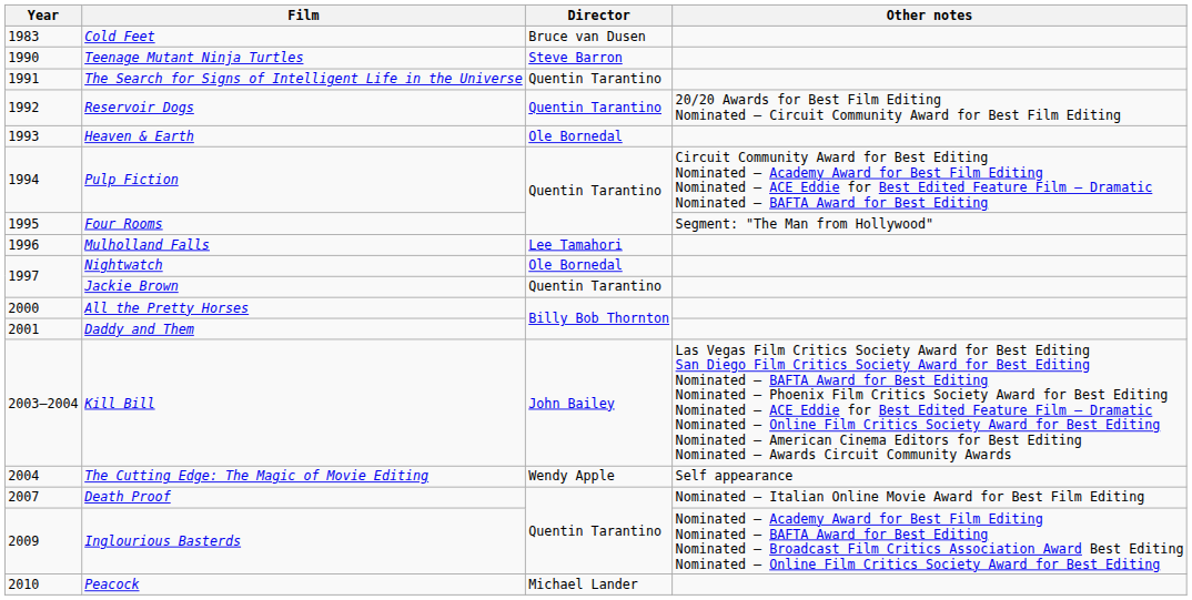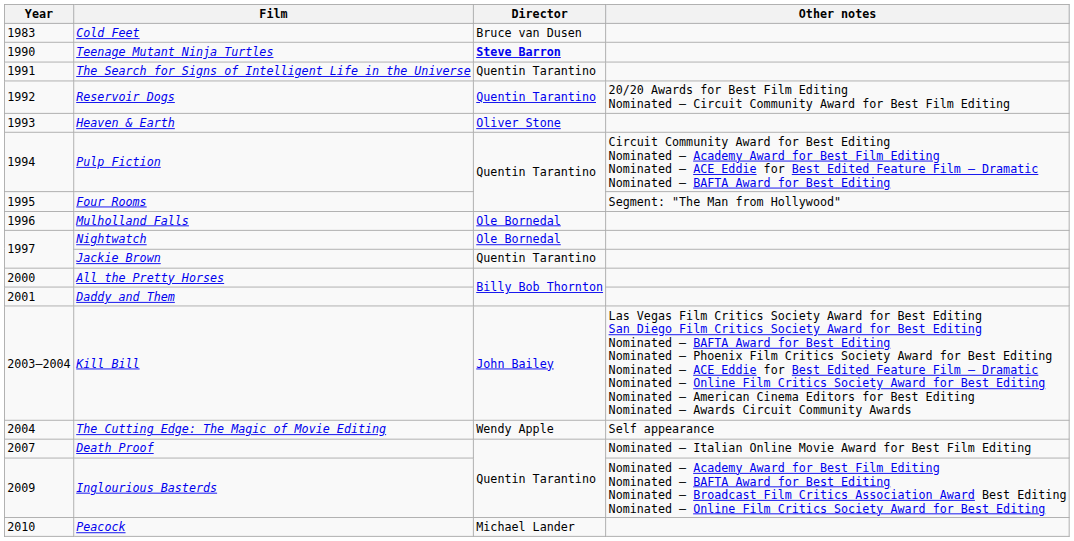 <table class="wikitable">
 <tr style="background:#b0c4de; text-align:center;">
 <th>Year</th>
 <th>Film</th>
 <th>Director</th>
 <th>Other notes</th>
 </tr>
 <tr>
 <td>1983</td>
 <td><em><a href='#'>Cold Feet</a></em></td>
 <td>Bruce van Dusen</td>
 <td></td>
 </tr>
 <tr>
 <td>1990</td>
 <td><em><a href='#'>Teenage Mutant Ninja Turtles</a></em></td>
-<td><a href='#'>Steve Barron</a></td>
+<td><strong><a href='#'>Steve Barron</a></strong></td>
 <td></td>
 </tr>
 <tr>
 <td>1991</td>
 <td><em><a href='#'>The Search for Signs of Intelligent Life in the Universe</a></em></td>
 <td>Quentin Tarantino</td>
 <td></td>
 </tr>
 <tr>
 <td>1992</td>
 <td><em><a href='#'>Reservoir Dogs</a></em></td>
 <td><a href='#'>Quentin Tarantino</a></td>
 <td>20/20 Awards for Best Film Editing<br>Nominated – Circuit Community Award for Best Film Editing</td>
 </tr>
 <tr>
 <td>1993</td>
 <td><em><a href='#'>Heaven & Earth</a></em></td>
-<td><a href='#'>Ole Bornedal</a></td>
+<td><a href='#'>Oliver Stone</a></td>
 <td></td>
 </tr>
 <tr>
 <td>1994</td>
 <td><em><a href='#'>Pulp Fiction</a></em></td>
 <td rowspan=2>Quentin Tarantino</td>
 <td>Circuit Community Award for Best Editing<br>Nominated – <a href='#'>Academy Award for Best Film Editing</a><br>Nominated – <a href='#'>ACE Eddie</a> for <a href='#'>Best Edited Feature Film – Dramatic</a><br>Nominated – <a href='#'>BAFTA Award for Best Editing</a></td>
 </tr>
 <tr>
 <td>1995</td>
 <td><em><a href='#'>Four Rooms</a></em></td>
 <td>Segment: "The Man from Hollywood"</td>
 </tr>
 <tr>
 <td>1996</td>
 <td><em><a href='#'>Mulholland Falls</a></em></td>
-<td><a href='#'>Lee Tamahori</a></td>
+<td><a href='#'>Ole Bornedal</a></td>
 <td></td>
 </tr>
 <tr>
 <td rowspan="2">1997</td>
 <td><em><a href='#'>Nightwatch</a></em></td>
 <td><a href='#'>Ole Bornedal</a></td>
 <td></td>
 </tr>
 <tr>
 <td><em><a href='#'>Jackie Brown</a></em></td>
 <td>Quentin Tarantino</td>
 <td></td>
 </tr>
 <tr>
 <td>2000</td>
 <td><em><a href='#'>All the Pretty Horses</a></em></td>
 <td rowspan=2><a href='#'>Billy Bob Thornton</a></td>
 <td></td>
 </tr>
 <tr>
 <td>2001</td>
 <td><em><a href='#'>Daddy and Them</a></em></td>
 <td></td>
 </tr>
 <tr>
 <td>2003–2004</td>
 <td><em><a href='#'>Kill Bill</a></em></td>
 <td><a href='#'>John Bailey</a></td>
 <td>Las Vegas Film Critics Society Award for Best Editing<br><a href='#'>San Diego Film Critics Society Award for Best Editing</a><br>Nominated – <a href='#'>BAFTA Award for Best Editing</a><br>Nominated – Phoenix Film Critics Society Award for Best Editing<br>Nominated – <a href='#'>ACE Eddie</a> for <a href='#'>Best Edited Feature Film – Dramatic</a><br>Nominated – <a href='#'>Online Film Critics Society Award for Best Editing</a><br>Nominated – American Cinema Editors for Best Editing<br>Nominated – Awards Circuit Community Awards</td>
 </tr>
 <tr>
 <td>2004</td>
 <td><em><a href='#'>The Cutting Edge: The Magic of Movie Editing</a></em></td>
 <td>Wendy Apple</td>
 <td>Self appearance</td>
 </tr>
 <tr>
 <td>2007</td>
 <td><em><a href='#'>Death Proof</a></em></td>
 <td rowspan=2>Quentin Tarantino</td>
 <td>Nominated – Italian Online Movie Award for Best Film Editing</td>
 </tr>
 <tr>
 <td>2009</td>
 <td><em><a href='#'>Inglourious Basterds</a></em></td>
 <td>Nominated – <a href='#'>Academy Award for Best Film Editing</a><br>Nominated – <a href='#'>BAFTA Award for Best Editing</a><br>Nominated – <a href='#'>Broadcast Film Critics Association Award</a> Best Editing<br>Nominated – <a href='#'>Online Film Critics Society Award for Best Editing</a></td>
 </tr>
 <tr>
 <td>2010</td>
 <td><em><a href='#'>Peacock</a></em></td>
 <td>Michael Lander</td>
 <td></td>
 </tr>
 </table>
